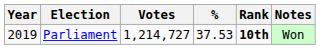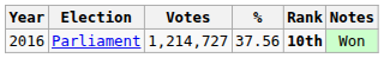 <table class="wikitable" style="text-align:center;">
 <tr>
 <th>Year</th>
 <th>Election</th>
 <th>Votes</th>
 <th>%</th>
 <th>Rank</th>
 <th>Notes</th>
 </tr>
 <tr>
-<td>2019</td>
+<td>2016</td>
 <td><a href='#'>Parliament</a></td>
 <td>1,214,727</td>
-<td>37.53</td>
+<td>37.56</td>
 <td><strong>10th</strong></td>
 <td style="background-color:#CCFFCC">Won</td>
 </tr>
 </table>
